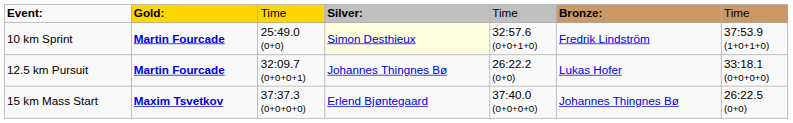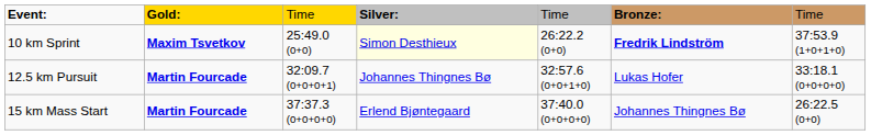 <table class="wikitable" width="85%">
 <tr>
 <td><strong>Event:</strong></td>
 <td bgcolor="gold"><strong>Gold:</strong></td>
 <td bgcolor="gold">Time</td>
 <td bgcolor="silver"><strong>Silver:</strong></td>
 <td bgcolor="silver">Time</td>
 <td bgcolor="CC9966"><strong>Bronze:</strong></td>
 <td bgcolor="CC9966">Time</td>
 </tr>
 <tr>
 <td>10 km Sprint<br></td>
-<td><strong><a href='#'>Martin Fourcade</a></strong><br><small></small></td>
+<td><strong><a href='#'>Maxim Tsvetkov</a></strong><br><small></small></td>
 <td>25:49.0<br><small>(0+0)</small></td>
 <td style="background: lightyellow;"><a href='#'>Simon Desthieux</a><br><small></small></td>
-<td>32:57.6<br><small>(0+0+1+0)</small></td>
-<td><a href='#'>Fredrik Lindström</a><br><small></small></td>
+<td>26:22.2<br><small>(0+0)</small></td>
+<td><strong><a href='#'>Fredrik Lindström</a><br><small></small></strong></td>
 <td>37:53.9<br><small>(1+0+1+0)</small></td>
 </tr>
 <tr>
 <td>12.5 km Pursuit<br></td>
 <td><strong><a href='#'>Martin Fourcade</a></strong><br><small></small></td>
 <td>32:09.7<br><small>(0+0+0+1)</small></td>
 <td><a href='#'>Johannes Thingnes Bø</a><br><small></small></td>
-<td>26:22.2<br><small>(0+0)</small></td>
+<td>32:57.6<br><small>(0+0+1+0)</small></td>
 <td><a href='#'>Lukas Hofer</a><br><small></small></td>
 <td>33:18.1<br><small>(0+0+0+0)</small></td>
 </tr>
 <tr>
 <td>15 km Mass Start<br></td>
-<td><strong><a href='#'>Maxim Tsvetkov</a></strong><br><small></small></td>
+<td><strong><a href='#'>Martin Fourcade</a></strong><br><small></small></td>
 <td>37:37.3<br><small>(0+0+0+0)</small></td>
 <td><a href='#'>Erlend Bjøntegaard</a><br><small></small></td>
 <td>37:40.0<br><small>(0+0+0+0)</small></td>
 <td><a href='#'>Johannes Thingnes Bø</a><br><small></small></td>
 <td>26:22.5<br><small>(0+0)</small></td>
 </tr>
 </table>
